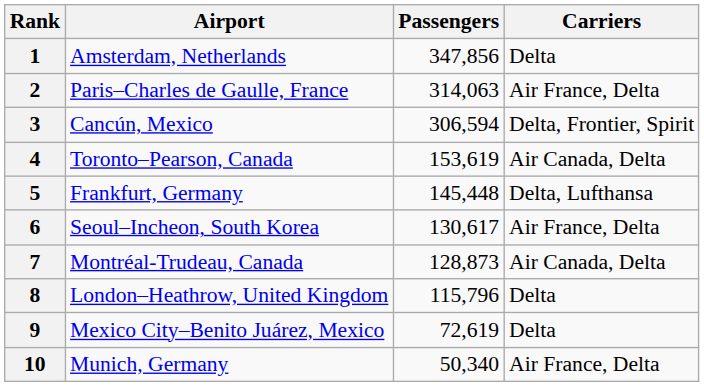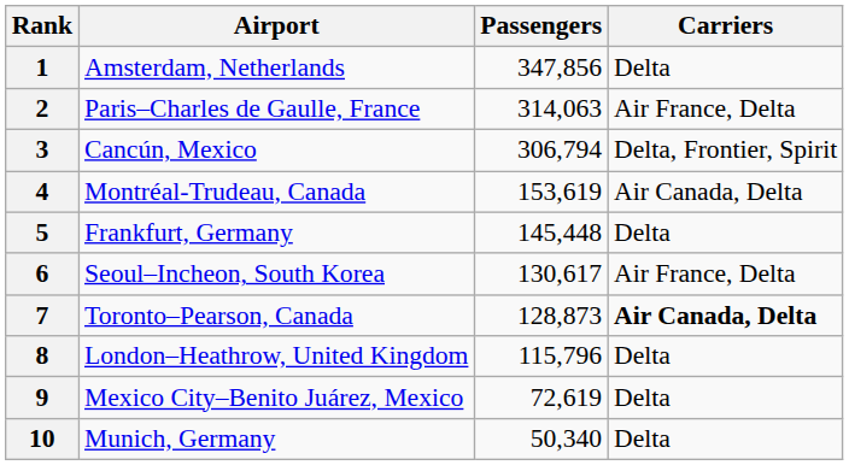 <table class="wikitable sortable">
 <tr>
 <th scope="col">Rank</th>
 <th scope="col">Airport</th>
 <th scope="col">Passengers</th>
 <th scope="col">Carriers</th>
 </tr>
 <tr>
 <th scope="row">1</th>
 <td><a href='#'>Amsterdam, Netherlands</a></td>
 <td style="text-align:right;">347,856</td>
 <td>Delta</td>
 </tr>
 <tr>
 <th scope="row">2</th>
 <td><a href='#'>Paris–Charles de Gaulle, France</a></td>
 <td style="text-align:right;">314,063</td>
 <td>Air France, Delta</td>
 </tr>
 <tr>
 <th scope="row">3</th>
 <td><a href='#'>Cancún, Mexico</a></td>
-<td style="text-align:right;">306,594</td>
+<td style="text-align:right;">306,794</td>
 <td>Delta, Frontier, Spirit</td>
 </tr>
 <tr>
 <th scope="row">4</th>
-<td><a href='#'>Toronto–Pearson, Canada</a></td>
+<td><a href='#'>Montréal-Trudeau, Canada</a></td>
 <td style="text-align:right;">153,619</td>
 <td>Air Canada, Delta</td>
 </tr>
 <tr>
 <th scope="row">5</th>
 <td><a href='#'>Frankfurt, Germany</a></td>
 <td style="text-align:right;">145,448</td>
-<td>Delta, Lufthansa</td>
+<td>Delta</td>
 </tr>
 <tr>
 <th scope="row">6</th>
 <td><a href='#'>Seoul–Incheon, South Korea</a></td>
 <td style="text-align:right;">130,617</td>
 <td>Air France, Delta</td>
 </tr>
 <tr>
 <th scope="row">7</th>
-<td><a href='#'>Montréal-Trudeau, Canada</a></td>
+<td><a href='#'>Toronto–Pearson, Canada</a></td>
 <td style="text-align:right;">128,873</td>
-<td>Air Canada, Delta</td>
+<td><strong>Air Canada, Delta</strong></td>
 </tr>
 <tr>
 <th scope="row">8</th>
 <td><a href='#'>London–Heathrow, United Kingdom</a></td>
 <td style="text-align:right;">115,796</td>
 <td>Delta</td>
 </tr>
 <tr>
 <th scope="row">9</th>
 <td><a href='#'>Mexico City–Benito Juárez, Mexico</a></td>
 <td style="text-align:right;">72,619</td>
 <td>Delta</td>
 </tr>
 <tr>
 <th scope="row">10</th>
 <td><a href='#'>Munich, Germany</a></td>
 <td style="text-align:right;">50,340</td>
-<td>Air France, Delta</td>
+<td>Delta</td>
 </tr>
 </table>
